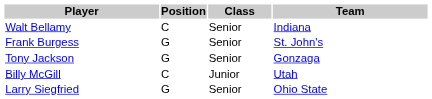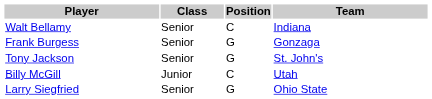 <table style="width:600px" "border:'1' 'solid' 'gray'">
 <tr>
 <th bgcolor="#CCCCCC" style="width:40%">Player</th>
+<th bgcolor="#CCCCCC" style="width:16%">Class</th>
 <th bgcolor="#CCCCCC" style="width:4%">Position</th>
-<th bgcolor="#CCCCCC" style="width:16%">Class</th>
 <th bgcolor="#CCCCCC" style="width:40%">Team</th>
 </tr>
 <tr>
 <td><a href='#'>Walt Bellamy</a></td>
+<td>Senior</td>
 <td>C</td>
-<td>Senior</td>
 <td><a href='#'>Indiana</a></td>
 </tr>
 <tr>
 <td><a href='#'>Frank Burgess</a></td>
+<td>Senior</td>
 <td>G</td>
+<td><a href='#'>Gonzaga</a></td>
+</tr>
+<tr>
+<td><a href='#'>Tony Jackson</a></td>
 <td>Senior</td>
+<td>G</td>
 <td><a href='#'>St. John's</a></td>
 </tr>
 <tr>
-<td><a href='#'>Tony Jackson</a></td>
-<td>G</td>
-<td>Senior</td>
-<td><a href='#'>Gonzaga</a></td>
-</tr>
-<tr>
 <td><a href='#'>Billy McGill</a></td>
+<td>Junior</td>
 <td>C</td>
-<td>Junior</td>
 <td><a href='#'>Utah</a></td>
 </tr>
 <tr>
 <td><a href='#'>Larry Siegfried</a></td>
+<td>Senior</td>
 <td>G</td>
-<td>Senior</td>
 <td><a href='#'>Ohio State</a></td>
 </tr>
 </table>
